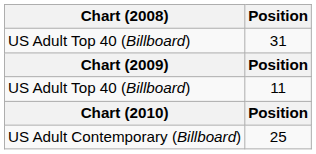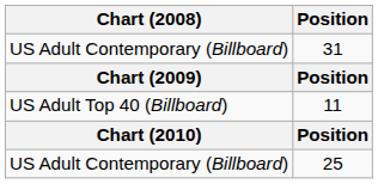 <table class="wikitable">
 <tr>
 <th>Chart (2008)</th>
 <th>Position</th>
 </tr>
 <tr>
-<td>US Adult Top 40 (<em>Billboard</em>)</td>
+<td>US Adult Contemporary (<em>Billboard</em>)</td>
 <td style="text-align:center">31</td>
 </tr>
 <tr>
 <th>Chart (2009)</th>
 <th>Position</th>
 </tr>
 <tr>
 <td>US Adult Top 40 (<em>Billboard</em>)</td>
 <td style="text-align:center">11</td>
 </tr>
 <tr>
 <th>Chart (2010)</th>
 <th>Position</th>
 </tr>
 <tr>
 <td>US Adult Contemporary (<em>Billboard</em>)</td>
 <td style="text-align:center">25</td>
 </tr>
 </table>
